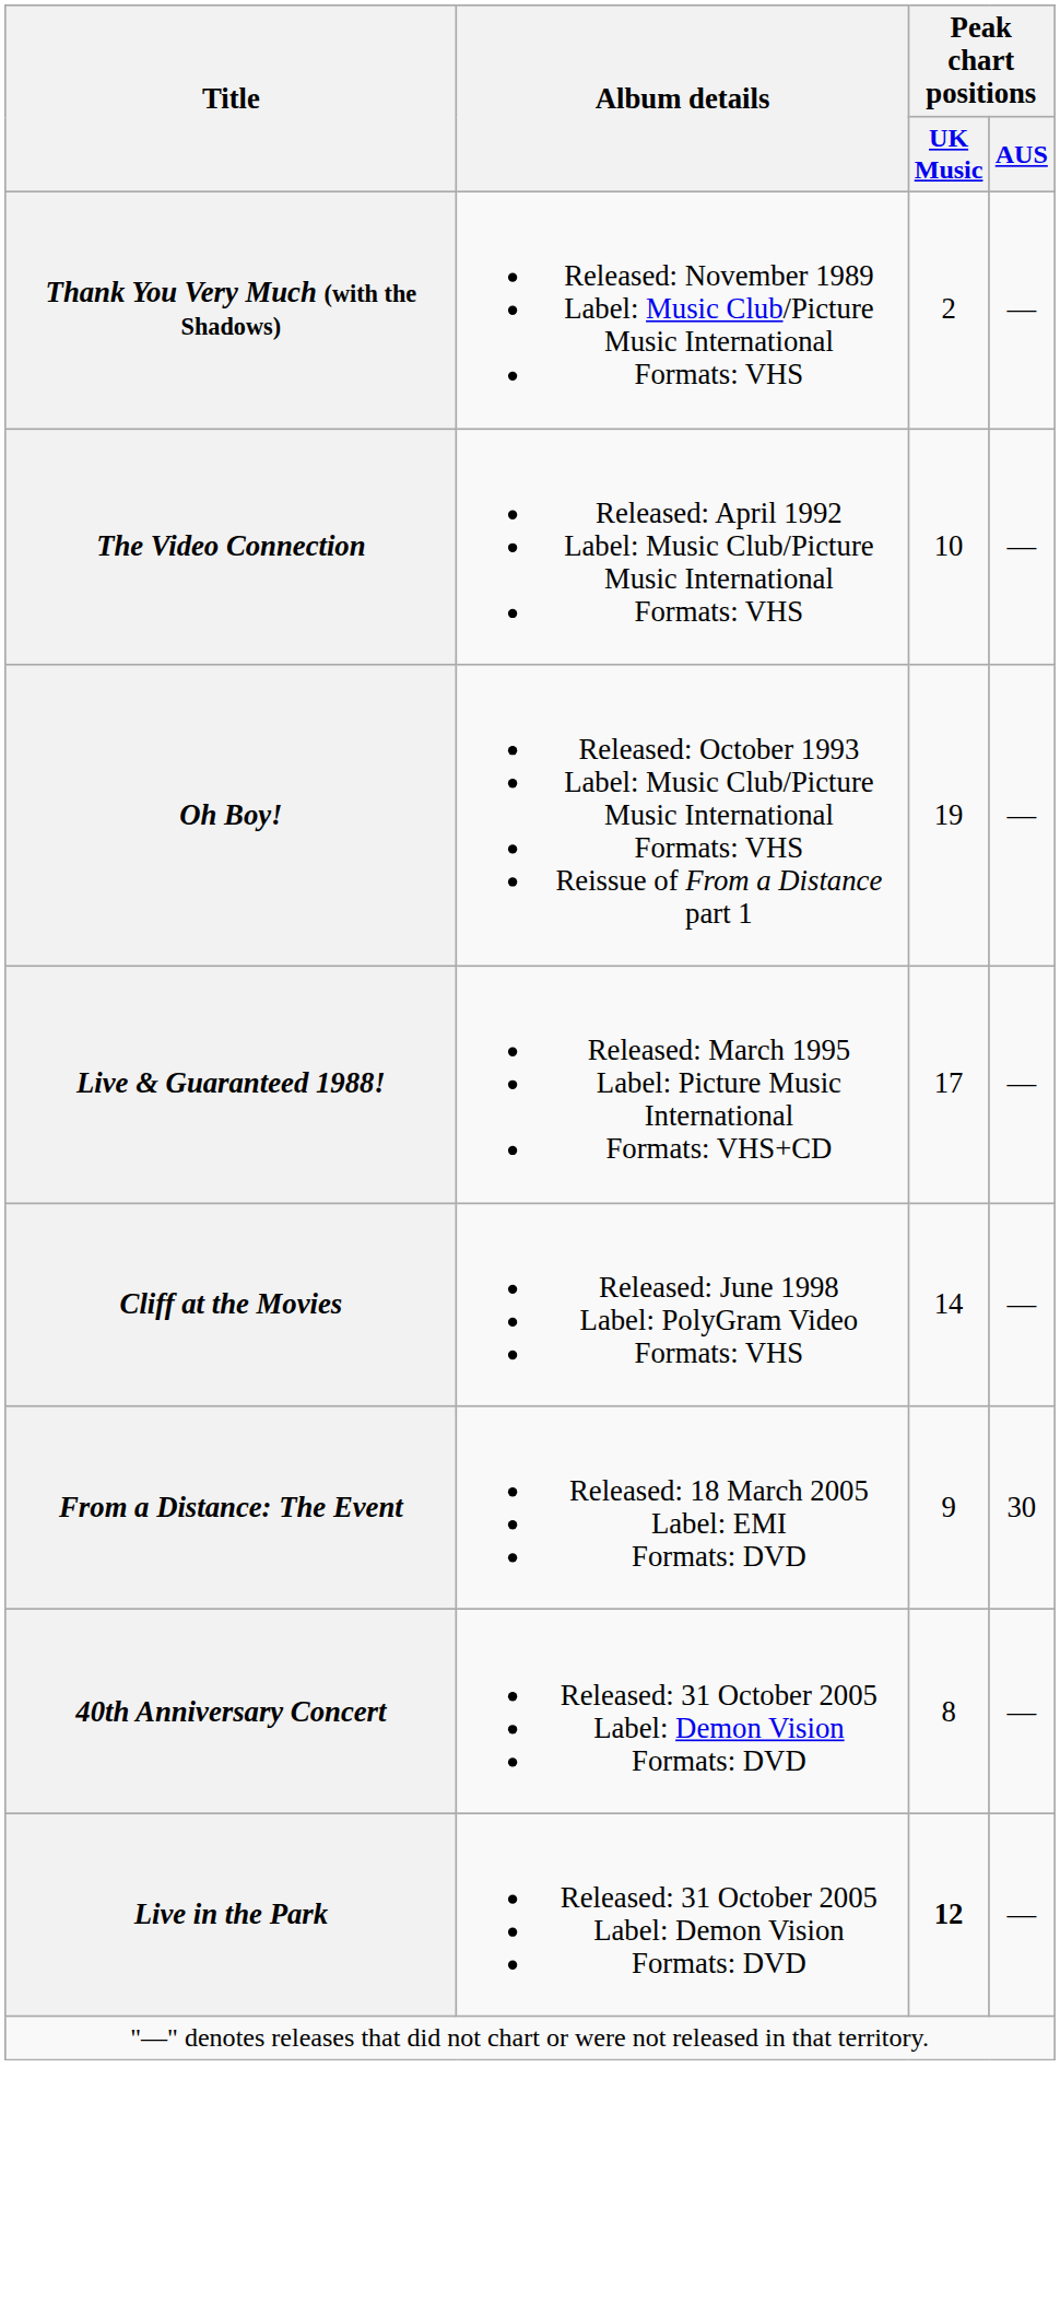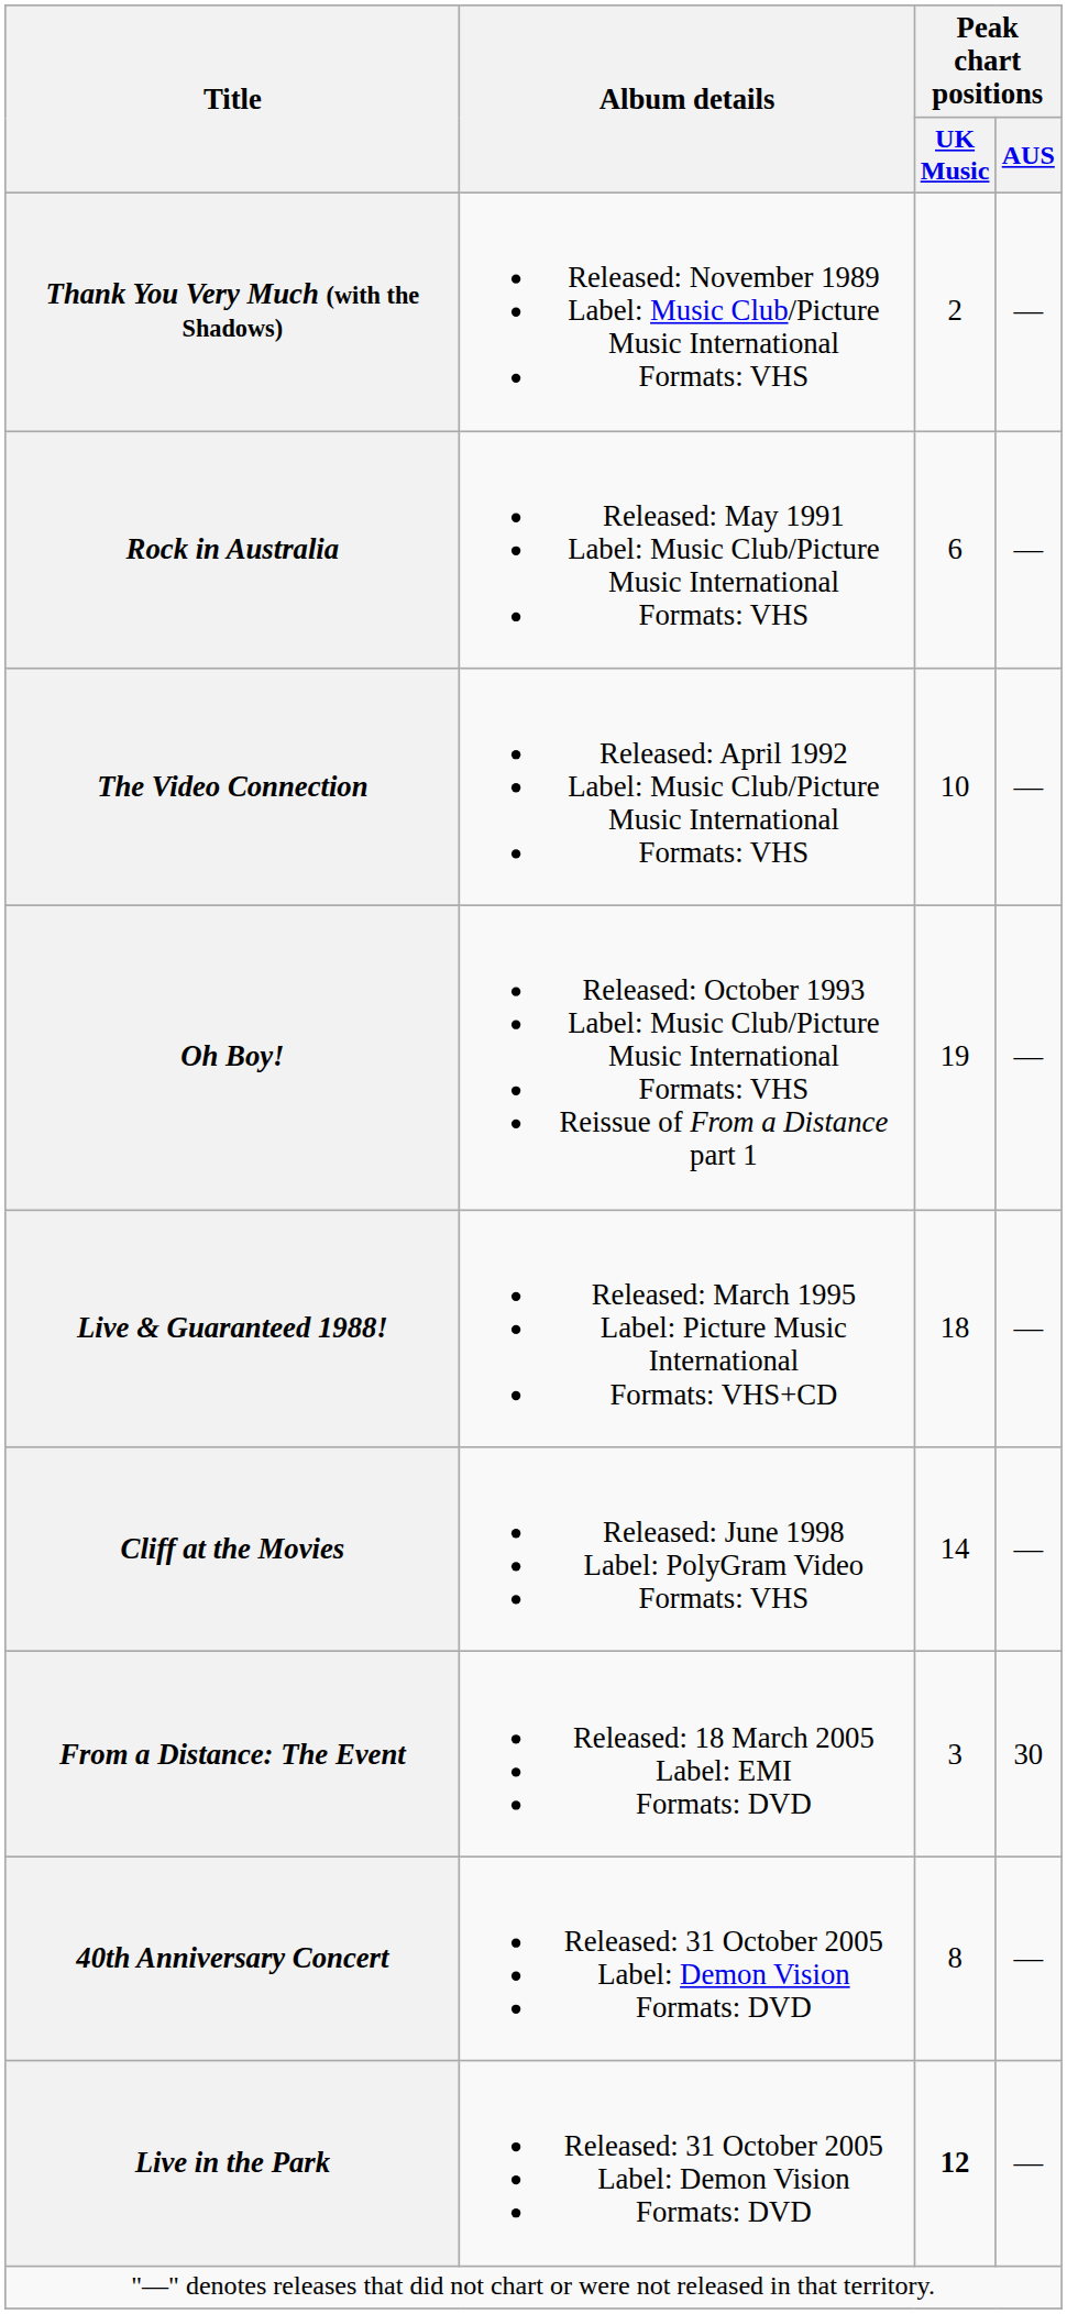 <table class="wikitable plainrowheaders" style="text-align:center;">
 <tr>
 <th rowspan="2" scope="col" style="width:15em;">Title</th>
 <th rowspan="2" scope="col" style="width:15em;">Album details</th>
 <th colspan="2">Peak chart positions</th>
 </tr>
 <tr>
 <th scope="col" style="width:2em;font-size:90%;"><a href='#'>UK<br>Music</a><br></th>
 <th scope="col" style="width:2em;font-size:90%;"><a href='#'>AUS</a><br></th>
 </tr>
 <tr>
 <th scope="row"><em>Thank You Very Much</em> <small>(with the Shadows)</small></th>
 <td><br><ul><li>Released: November 1989</li><li>Label: <a href='#'>Music Club</a>/Picture Music International</li><li>Formats: VHS</li></ul></td>
 <td>2</td>
 <td>—</td>
 </tr>
 <tr>
+<th scope="row"><em>Rock in Australia</em></th>
+<td><br><ul><li>Released: May 1991</li><li>Label: Music Club/Picture Music International</li><li>Formats: VHS</li></ul></td>
+<td>6</td>
+<td>—</td>
+</tr>
+<tr>
 <th scope="row"><em>The Video Connection</em></th>
 <td><br><ul><li>Released: April 1992</li><li>Label: Music Club/Picture Music International</li><li>Formats: VHS</li></ul></td>
 <td>10</td>
 <td>—</td>
 </tr>
 <tr>
 <th scope="row"><em>Oh Boy!</em></th>
 <td><br><ul><li>Released: October 1993</li><li>Label: Music Club/Picture Music International</li><li>Formats: VHS</li><li>Reissue of <em>From a Distance</em> part 1</li></ul></td>
 <td>19</td>
 <td>—</td>
 </tr>
 <tr>
 <th scope="row"><em>Live & Guaranteed 1988!</em></th>
 <td><br><ul><li>Released: March 1995</li><li>Label: Picture Music International</li><li>Formats: VHS+CD</li></ul></td>
-<td>17</td>
+<td>18</td>
 <td>—</td>
 </tr>
 <tr>
 <th scope="row"><em>Cliff at the Movies</em></th>
 <td><br><ul><li>Released: June 1998</li><li>Label: PolyGram Video</li><li>Formats: VHS</li></ul></td>
 <td>14</td>
 <td>—</td>
 </tr>
 <tr>
 <th scope="row"><em>From a Distance: The Event</em></th>
 <td><br><ul><li>Released: 18 March 2005</li><li>Label: EMI</li><li>Formats: DVD</li></ul></td>
-<td>9</td>
+<td>3</td>
 <td>30</td>
 </tr>
 <tr>
 <th scope="row"><em>40th Anniversary Concert</em></th>
 <td><br><ul><li>Released: 31 October 2005</li><li>Label: <a href='#'>Demon Vision</a></li><li>Formats: DVD</li></ul></td>
 <td>8</td>
 <td>—</td>
 </tr>
 <tr>
 <th scope="row"><em>Live in the Park</em></th>
 <td><br><ul><li>Released: 31 October 2005</li><li>Label: Demon Vision</li><li>Formats: DVD</li></ul></td>
 <td><strong>12</strong></td>
 <td>—</td>
 </tr>
 <tr>
 <td colspan="4" style="font-size:90%">"—" denotes releases that did not chart or were not released in that territory.</td>
 </tr>
 </table>
